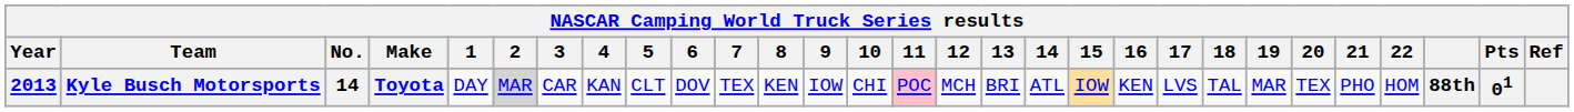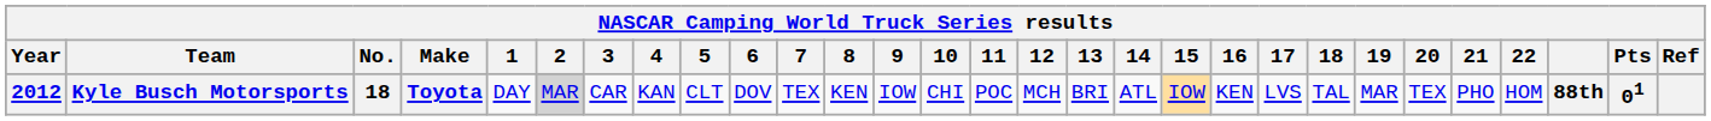 <table class="wikitable" style="text-align:center; font-size:75%">
 <tr>
 <th colspan=29><a href='#'>NASCAR Camping World Truck Series</a> results</th>
 </tr>
 <tr>
 <th>Year</th>
 <th>Team</th>
 <th>No.</th>
 <th>Make</th>
 <th>1</th>
 <th>2</th>
 <th>3</th>
 <th>4</th>
 <th>5</th>
 <th>6</th>
 <th>7</th>
 <th>8</th>
 <th>9</th>
 <th>10</th>
 <th>11</th>
 <th>12</th>
 <th>13</th>
 <th>14</th>
 <th>15</th>
 <th>16</th>
 <th>17</th>
 <th>18</th>
 <th>19</th>
 <th>20</th>
 <th>21</th>
 <th>22</th>
 <th></th>
 <th>Pts</th>
 <th>Ref</th>
 </tr>
 <tr>
-<th><a href='#'>2013</a></th>
+<th><a href='#'>2012</a></th>
 <th><a href='#'>Kyle Busch Motorsports</a></th>
-<th>14</th>
+<th>18</th>
 <th><a href='#'>Toyota</a></th>
 <td><a href='#'>DAY</a></td>
 <td style="background: lightgrey;"><a href='#'>MAR</a></td>
 <td><a href='#'>CAR</a></td>
 <td><a href='#'>KAN</a></td>
 <td><a href='#'>CLT</a></td>
 <td><a href='#'>DOV</a></td>
 <td><a href='#'>TEX</a></td>
 <td><a href='#'>KEN</a></td>
 <td><a href='#'>IOW</a></td>
 <td><a href='#'>CHI</a></td>
-<td style="background: pink;"><a href='#'>POC</a></td>
+<td><a href='#'>POC</a></td>
 <td><a href='#'>MCH</a></td>
 <td><a href='#'>BRI</a></td>
 <td><a href='#'>ATL</a></td>
 <td style="background:#FFDF9F;"><a href='#'>IOW</a><br></td>
 <td><a href='#'>KEN</a></td>
 <td><a href='#'>LVS</a></td>
 <td><a href='#'>TAL</a></td>
 <td><a href='#'>MAR</a></td>
 <td><a href='#'>TEX</a></td>
 <td><a href='#'>PHO</a></td>
 <td><a href='#'>HOM</a></td>
 <th>88th</th>
 <th>0<sup>1</sup></th>
 <th></th>
 </tr>
 </table>
